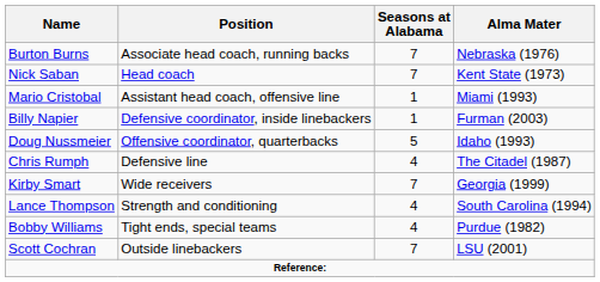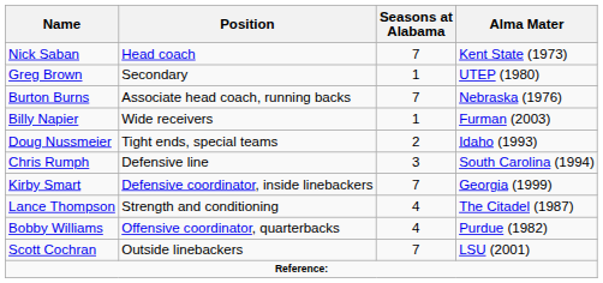 <table class="wikitable" border="1" style="font-size:90%;">
 <tr>
 <th>Name</th>
 <th>Position</th>
 <th>Seasons at<br>Alabama</th>
 <th>Alma Mater</th>
 </tr>
 <tr>
+<td><a href='#'>Nick Saban</a></td>
+<td><a href='#'>Head coach</a></td>
+<td align=center>7</td>
+<td><a href='#'>Kent State</a> (1973)</td>
+</tr>
+<tr>
+<td><a href='#'>Greg Brown</a></td>
+<td>Secondary</td>
+<td align=center>1</td>
+<td><a href='#'>UTEP</a> (1980)</td>
+</tr>
+<tr>
 <td><a href='#'>Burton Burns</a></td>
 <td>Associate head coach, running backs</td>
 <td align=center>7</td>
 <td><a href='#'>Nebraska</a> (1976)</td>
 </tr>
 <tr>
-<td><a href='#'>Nick Saban</a></td>
-<td><a href='#'>Head coach</a></td>
-<td align=center>7</td>
-<td><a href='#'>Kent State</a> (1973)</td>
-</tr>
-<tr>
-<td><a href='#'>Mario Cristobal</a></td>
-<td>Assistant head coach, offensive line</td>
-<td align=center>1</td>
-<td><a href='#'>Miami</a> (1993)</td>
-</tr>
-<tr>
 <td><a href='#'>Billy Napier</a></td>
-<td><a href='#'>Defensive coordinator</a>, inside linebackers</td>
+<td>Wide receivers</td>
 <td align=center>1</td>
 <td><a href='#'>Furman</a> (2003)</td>
 </tr>
 <tr>
 <td><a href='#'>Doug Nussmeier</a></td>
-<td><a href='#'>Offensive coordinator</a>, quarterbacks</td>
-<td align=center>5</td>
+<td>Tight ends, special teams</td>
+<td align=center>2</td>
 <td><a href='#'>Idaho</a> (1993)</td>
 </tr>
 <tr>
 <td><a href='#'>Chris Rumph</a></td>
 <td>Defensive line</td>
-<td align=center>4</td>
-<td><a href='#'>The Citadel</a> (1987)</td>
+<td align=center>3</td>
+<td><a href='#'>South Carolina</a> (1994)</td>
 </tr>
 <tr>
 <td><a href='#'>Kirby Smart</a></td>
-<td>Wide receivers</td>
+<td><a href='#'>Defensive coordinator</a>, inside linebackers</td>
 <td align=center>7</td>
 <td><a href='#'>Georgia</a> (1999)</td>
 </tr>
 <tr>
 <td><a href='#'>Lance Thompson</a></td>
 <td>Strength and conditioning</td>
 <td align=center>4</td>
-<td><a href='#'>South Carolina</a> (1994)</td>
+<td><a href='#'>The Citadel</a> (1987)</td>
 </tr>
 <tr>
 <td><a href='#'>Bobby Williams</a></td>
-<td>Tight ends, special teams</td>
+<td><a href='#'>Offensive coordinator</a>, quarterbacks</td>
 <td align=center>4</td>
 <td><a href='#'>Purdue</a> (1982)</td>
 </tr>
 <tr>
 <td><a href='#'>Scott Cochran</a></td>
 <td>Outside linebackers</td>
 <td align=center>7</td>
 <td><a href='#'>LSU</a> (2001)</td>
 </tr>
 <tr>
 <td colspan="4" style="font-size: 8pt" align="center"><strong>Reference:</strong></td>
 </tr>
 </table>
